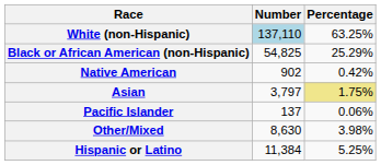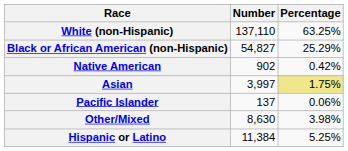 <table class="wikitable" style="text-align:right">
 <tr>
 <th scope="col">Race</th>
 <th scope="col">Number</th>
 <th scope="col">Percentage</th>
 </tr>
 <tr>
 <th scope="row"><a href='#'>White</a> (non-Hispanic)</th>
-<td style="background: lightblue;">137,110</td>
+<td>137,110</td>
 <td>63.25%</td>
 </tr>
 <tr>
 <th scope="row"><a href='#'>Black or African American</a> (non-Hispanic)</th>
-<td>54,825</td>
+<td>54,827</td>
 <td>25.29%</td>
 </tr>
 <tr>
 <th scope="row"><a href='#'>Native American</a></th>
 <td>902</td>
 <td>0.42%</td>
 </tr>
 <tr>
 <th scope="row"><a href='#'>Asian</a></th>
-<td>3,797</td>
+<td>3,997</td>
 <td style="background: khaki;">1.75%</td>
 </tr>
 <tr>
 <th scope="row"><a href='#'>Pacific Islander</a></th>
 <td>137</td>
 <td>0.06%</td>
 </tr>
 <tr>
 <th scope="row"><a href='#'>Other/Mixed</a></th>
 <td>8,630</td>
 <td>3.98%</td>
 </tr>
 <tr>
 <th scope="row"><a href='#'>Hispanic</a> or <a href='#'>Latino</a></th>
 <td>11,384</td>
 <td>5.25%</td>
 </tr>
 </table>
